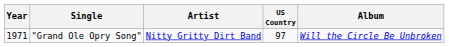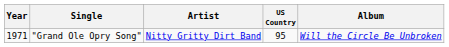 <table class="wikitable">
 <tr>
 <th>Year</th>
 <th>Single</th>
 <th>Artist</th>
 <th width="45"><small>US Country</small></th>
 <th>Album</th>
 </tr>
 <tr>
 <td>1971</td>
 <td>"Grand Ole Opry Song"</td>
 <td><a href='#'>Nitty Gritty Dirt Band</a></td>
-<td align="center">97</td>
+<td align="center">95</td>
 <td><em><a href='#'>Will the Circle Be Unbroken</a></em></td>
 </tr>
 </table>
